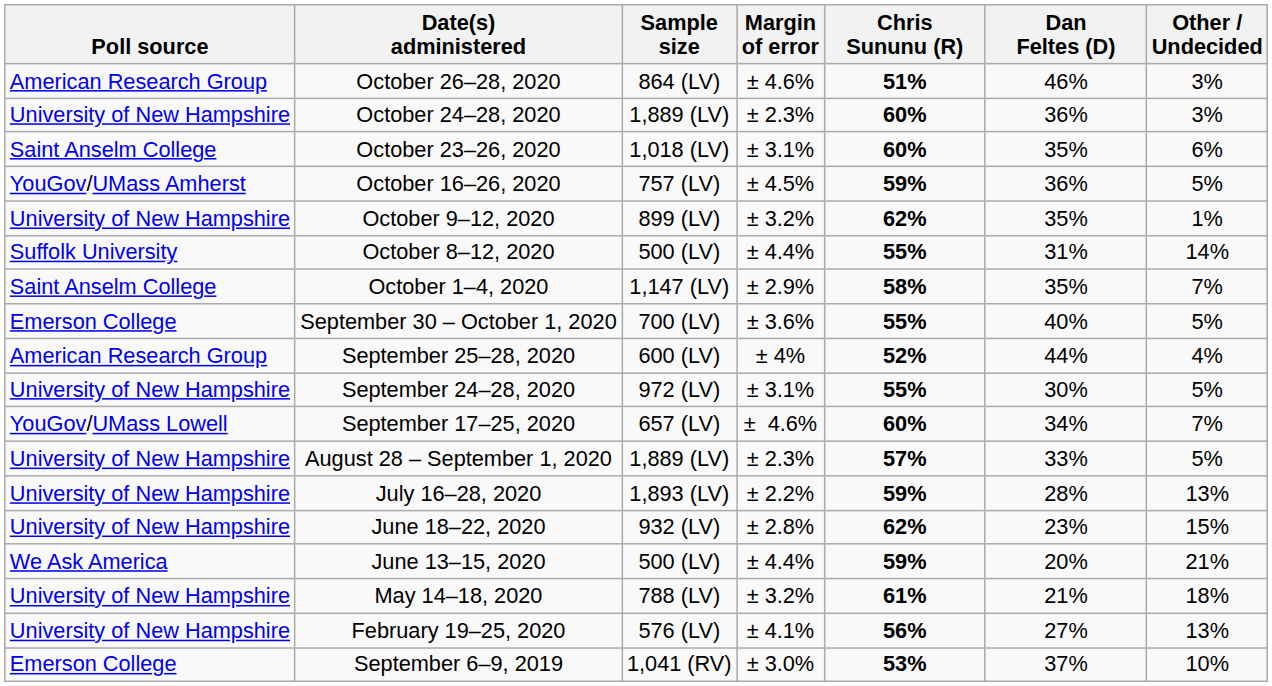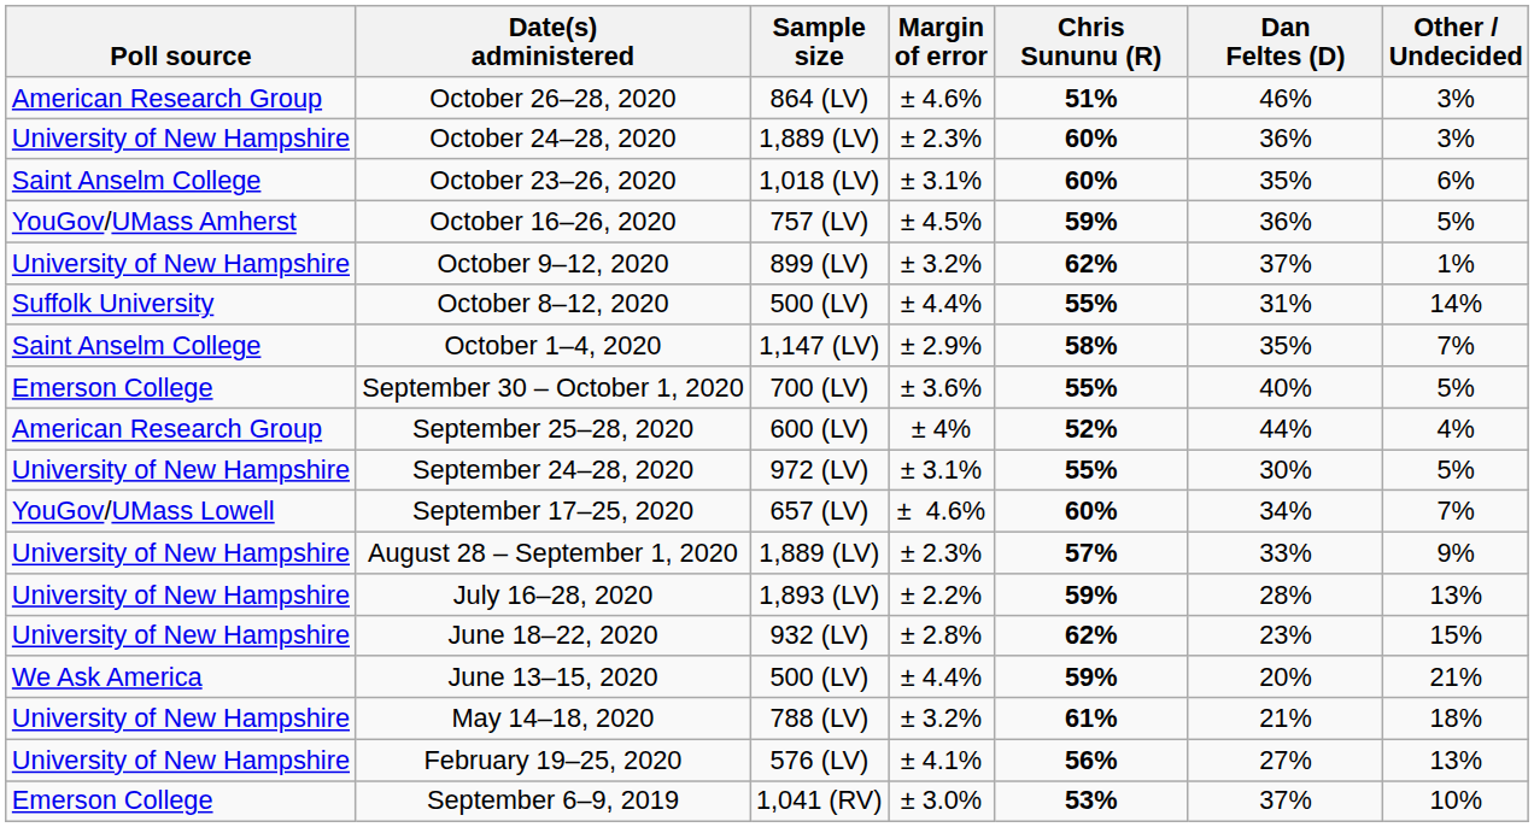 <table class="wikitable" style="font-size:90%;text-align:center;">
 <tr valign=bottom>
 <th>Poll source</th>
 <th>Date(s)<br>administered</th>
 <th>Sample<br>size</th>
 <th>Margin<br>of error</th>
 <th style="width:100px;">Chris<br>Sununu (R)</th>
 <th style="width:100px;">Dan<br>Feltes (D)</th>
 <th>Other /<br>Undecided</th>
 </tr>
 <tr>
 <td style="text-align:left;"><a href='#'>American Research Group</a></td>
 <td>October 26–28, 2020</td>
 <td>864 (LV)</td>
 <td>± 4.6%</td>
 <td><strong>51%</strong></td>
 <td>46%</td>
 <td>3%</td>
 </tr>
 <tr>
 <td style="text-align:left;"><a href='#'>University of New Hampshire</a></td>
 <td>October 24–28, 2020</td>
 <td>1,889 (LV)</td>
 <td>± 2.3%</td>
 <td><strong>60%</strong></td>
 <td>36%</td>
 <td>3%</td>
 </tr>
 <tr>
 <td style="text-align:left;"><a href='#'>Saint Anselm College</a></td>
 <td>October 23–26, 2020</td>
 <td>1,018 (LV)</td>
 <td>± 3.1%</td>
 <td><strong>60%</strong></td>
 <td>35%</td>
 <td>6%</td>
 </tr>
 <tr>
 <td style="text-align:left;"><a href='#'>YouGov</a>/<a href='#'>UMass Amherst</a></td>
 <td>October 16–26, 2020</td>
 <td>757 (LV)</td>
 <td>± 4.5%</td>
 <td><strong>59%</strong></td>
 <td>36%</td>
 <td>5%</td>
 </tr>
 <tr>
 <td style="text-align:left;"><a href='#'>University of New Hampshire</a></td>
 <td>October 9–12, 2020</td>
 <td>899 (LV)</td>
 <td>± 3.2%</td>
 <td><strong>62%</strong></td>
-<td>35%</td>
+<td>37%</td>
 <td>1%</td>
 </tr>
 <tr>
 <td style="text-align:left;"><a href='#'>Suffolk University</a></td>
 <td>October 8–12, 2020</td>
 <td>500 (LV)</td>
 <td>± 4.4%</td>
 <td><strong>55%</strong></td>
 <td>31%</td>
 <td>14%</td>
 </tr>
 <tr>
 <td style="text-align:left;"><a href='#'>Saint Anselm College</a></td>
 <td>October 1–4, 2020</td>
 <td>1,147 (LV)</td>
 <td>± 2.9%</td>
 <td><strong>58%</strong></td>
 <td>35%</td>
 <td>7%</td>
 </tr>
 <tr>
 <td style="text-align:left;"><a href='#'>Emerson College</a></td>
 <td>September 30 – October 1, 2020</td>
 <td>700 (LV)</td>
 <td>± 3.6%</td>
 <td><strong>55%</strong></td>
 <td>40%</td>
 <td>5%</td>
 </tr>
 <tr>
 <td style="text-align:left;"><a href='#'>American Research Group</a></td>
 <td>September 25–28, 2020</td>
 <td>600 (LV)</td>
 <td>± 4%</td>
 <td><strong>52%</strong></td>
 <td>44%</td>
 <td>4%</td>
 </tr>
 <tr>
 <td style="text-align:left;"><a href='#'>University of New Hampshire</a></td>
 <td>September 24–28, 2020</td>
 <td>972 (LV)</td>
 <td>± 3.1%</td>
 <td><strong>55%</strong></td>
 <td>30%</td>
 <td>5%</td>
 </tr>
 <tr>
 <td style="text-align:left;"><a href='#'>YouGov</a>/<a href='#'>UMass Lowell</a></td>
 <td>September 17–25, 2020</td>
 <td>657 (LV)</td>
 <td>±  4.6%</td>
 <td><strong>60%</strong></td>
 <td>34%</td>
 <td>7%</td>
 </tr>
 <tr>
 <td style="text-align:left;"><a href='#'>University of New Hampshire</a></td>
 <td>August 28 – September 1, 2020</td>
 <td>1,889 (LV)</td>
 <td>± 2.3%</td>
 <td><strong>57%</strong></td>
 <td>33%</td>
-<td>5%</td>
+<td>9%</td>
 </tr>
 <tr>
 <td style="text-align:left;"><a href='#'>University of New Hampshire</a></td>
 <td>July 16–28, 2020</td>
 <td>1,893 (LV)</td>
 <td>± 2.2%</td>
 <td><strong>59%</strong></td>
 <td>28%</td>
 <td>13%</td>
 </tr>
 <tr>
 <td style="text-align:left;"><a href='#'>University of New Hampshire</a></td>
 <td>June 18–22, 2020</td>
 <td>932 (LV)</td>
 <td>± 2.8%</td>
 <td><strong>62%</strong></td>
 <td>23%</td>
 <td>15%</td>
 </tr>
 <tr>
 <td style="text-align:left;"><a href='#'>We Ask America</a></td>
 <td>June 13–15, 2020</td>
 <td>500 (LV)</td>
 <td>± 4.4%</td>
 <td><strong>59%</strong></td>
 <td>20%</td>
 <td>21%</td>
 </tr>
 <tr>
 <td style="text-align:left;"><a href='#'>University of New Hampshire</a></td>
 <td>May 14–18, 2020</td>
 <td>788 (LV)</td>
 <td>± 3.2%</td>
 <td><strong>61%</strong></td>
 <td>21%</td>
 <td>18%</td>
 </tr>
 <tr>
 <td style="text-align:left;"><a href='#'>University of New Hampshire</a></td>
 <td>February 19–25, 2020</td>
 <td>576 (LV)</td>
 <td>± 4.1%</td>
 <td><strong>56%</strong></td>
 <td>27%</td>
 <td>13%</td>
 </tr>
 <tr>
 <td style="text-align:left;"><a href='#'>Emerson College</a></td>
 <td>September 6–9, 2019</td>
 <td>1,041 (RV)</td>
 <td>± 3.0%</td>
 <td><strong>53%</strong></td>
 <td>37%</td>
 <td>10%</td>
 </tr>
 </table>
